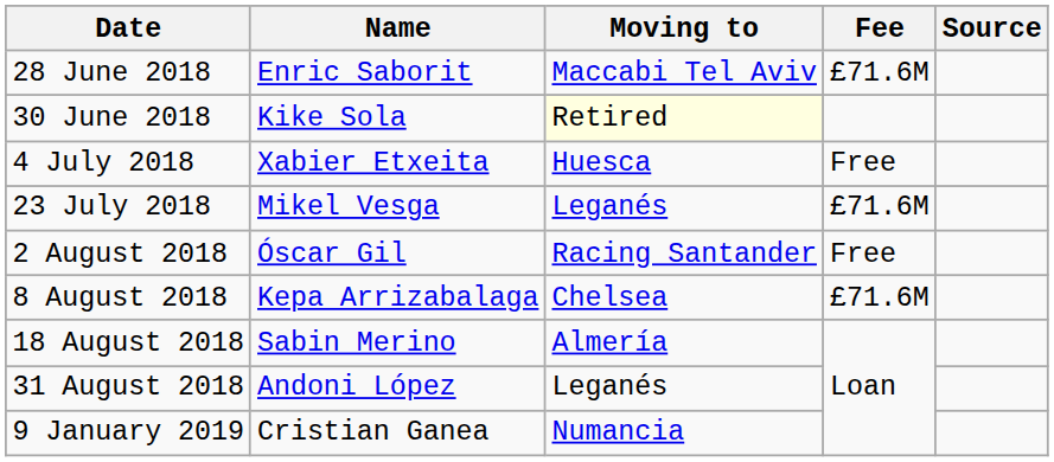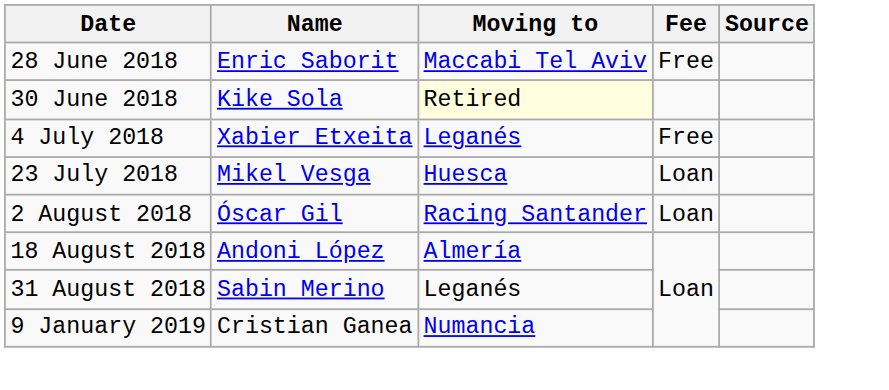 <table class=wikitable>
 <tr>
 <th>Date</th>
 <th>Name</th>
 <th>Moving to</th>
 <th>Fee</th>
 <th>Source</th>
 </tr>
 <tr>
 <td>28 June 2018</td>
 <td> <a href='#'>Enric Saborit</a></td>
 <td> <a href='#'>Maccabi Tel Aviv</a></td>
-<td>£71.6M</td>
+<td>Free</td>
 <td></td>
 </tr>
 <tr>
 <td>30 June 2018</td>
 <td> <a href='#'>Kike Sola</a></td>
 <td style="background: lightyellow;">Retired</td>
 <td></td>
 <td></td>
 </tr>
 <tr>
 <td>4 July 2018</td>
 <td> <a href='#'>Xabier Etxeita</a></td>
-<td> <a href='#'>Huesca</a></td>
+<td> <a href='#'>Leganés</a></td>
 <td>Free</td>
 <td></td>
 </tr>
 <tr>
 <td>23 July 2018</td>
 <td> <a href='#'>Mikel Vesga</a></td>
-<td> <a href='#'>Leganés</a></td>
-<td>£71.6M</td>
+<td> <a href='#'>Huesca</a></td>
+<td>Loan</td>
 <td></td>
 </tr>
 <tr>
 <td>2 August 2018</td>
 <td> <a href='#'>Óscar Gil</a></td>
 <td> <a href='#'>Racing Santander</a></td>
-<td>Free</td>
-<td></td>
-</tr>
-<tr>
-<td>8 August 2018</td>
-<td> <a href='#'>Kepa Arrizabalaga</a></td>
-<td> <a href='#'>Chelsea</a></td>
-<td>£71.6M</td>
+<td>Loan</td>
 <td></td>
 </tr>
 <tr>
 <td>18 August 2018</td>
-<td> <a href='#'>Sabin Merino</a></td>
+<td> <a href='#'>Andoni López</a></td>
 <td> <a href='#'>Almería</a></td>
 <td rowspan=3>Loan</td>
 <td></td>
 </tr>
 <tr>
 <td>31 August 2018</td>
-<td> <a href='#'>Andoni López</a></td>
+<td> <a href='#'>Sabin Merino</a></td>
 <td> Leganés</td>
 <td></td>
 </tr>
 <tr>
 <td>9 January 2019</td>
 <td> Cristian Ganea</td>
 <td> <a href='#'>Numancia</a></td>
 <td></td>
 </tr>
 </table>
